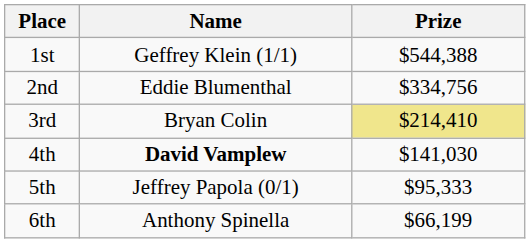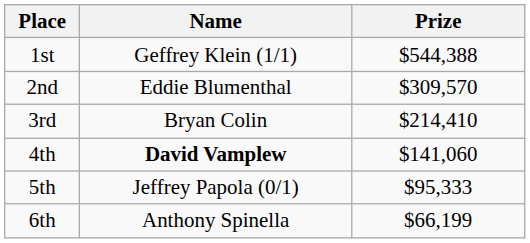 <table class="wikitable">
 <tr>
 <th width="50">Place</th>
 <th width="200">Name</th>
 <th width="125">Prize</th>
 </tr>
 <tr>
 <td align = "center">1st</td>
 <td align = "center">Geffrey Klein (1/1)</td>
 <td align = "center">$544,388</td>
 </tr>
 <tr>
 <td align = "center">2nd</td>
 <td align = "center">Eddie Blumenthal</td>
-<td align = "center">$334,756</td>
+<td align = "center">$309,570</td>
 </tr>
 <tr>
 <td align = "center">3rd</td>
 <td align = "center">Bryan Colin</td>
-<td align = "center" style="background: khaki;">$214,410</td>
+<td align = "center">$214,410</td>
 </tr>
 <tr>
 <td align = "center">4th</td>
 <td align = "center"><strong>David Vamplew</strong></td>
-<td align = "center">$141,030</td>
+<td align = "center">$141,060</td>
 </tr>
 <tr>
 <td align = "center">5th</td>
 <td align = "center">Jeffrey Papola (0/1)</td>
 <td align = "center">$95,333</td>
 </tr>
 <tr>
 <td align = "center">6th</td>
 <td align = "center">Anthony Spinella</td>
 <td align = "center">$66,199</td>
 </tr>
 </table>
